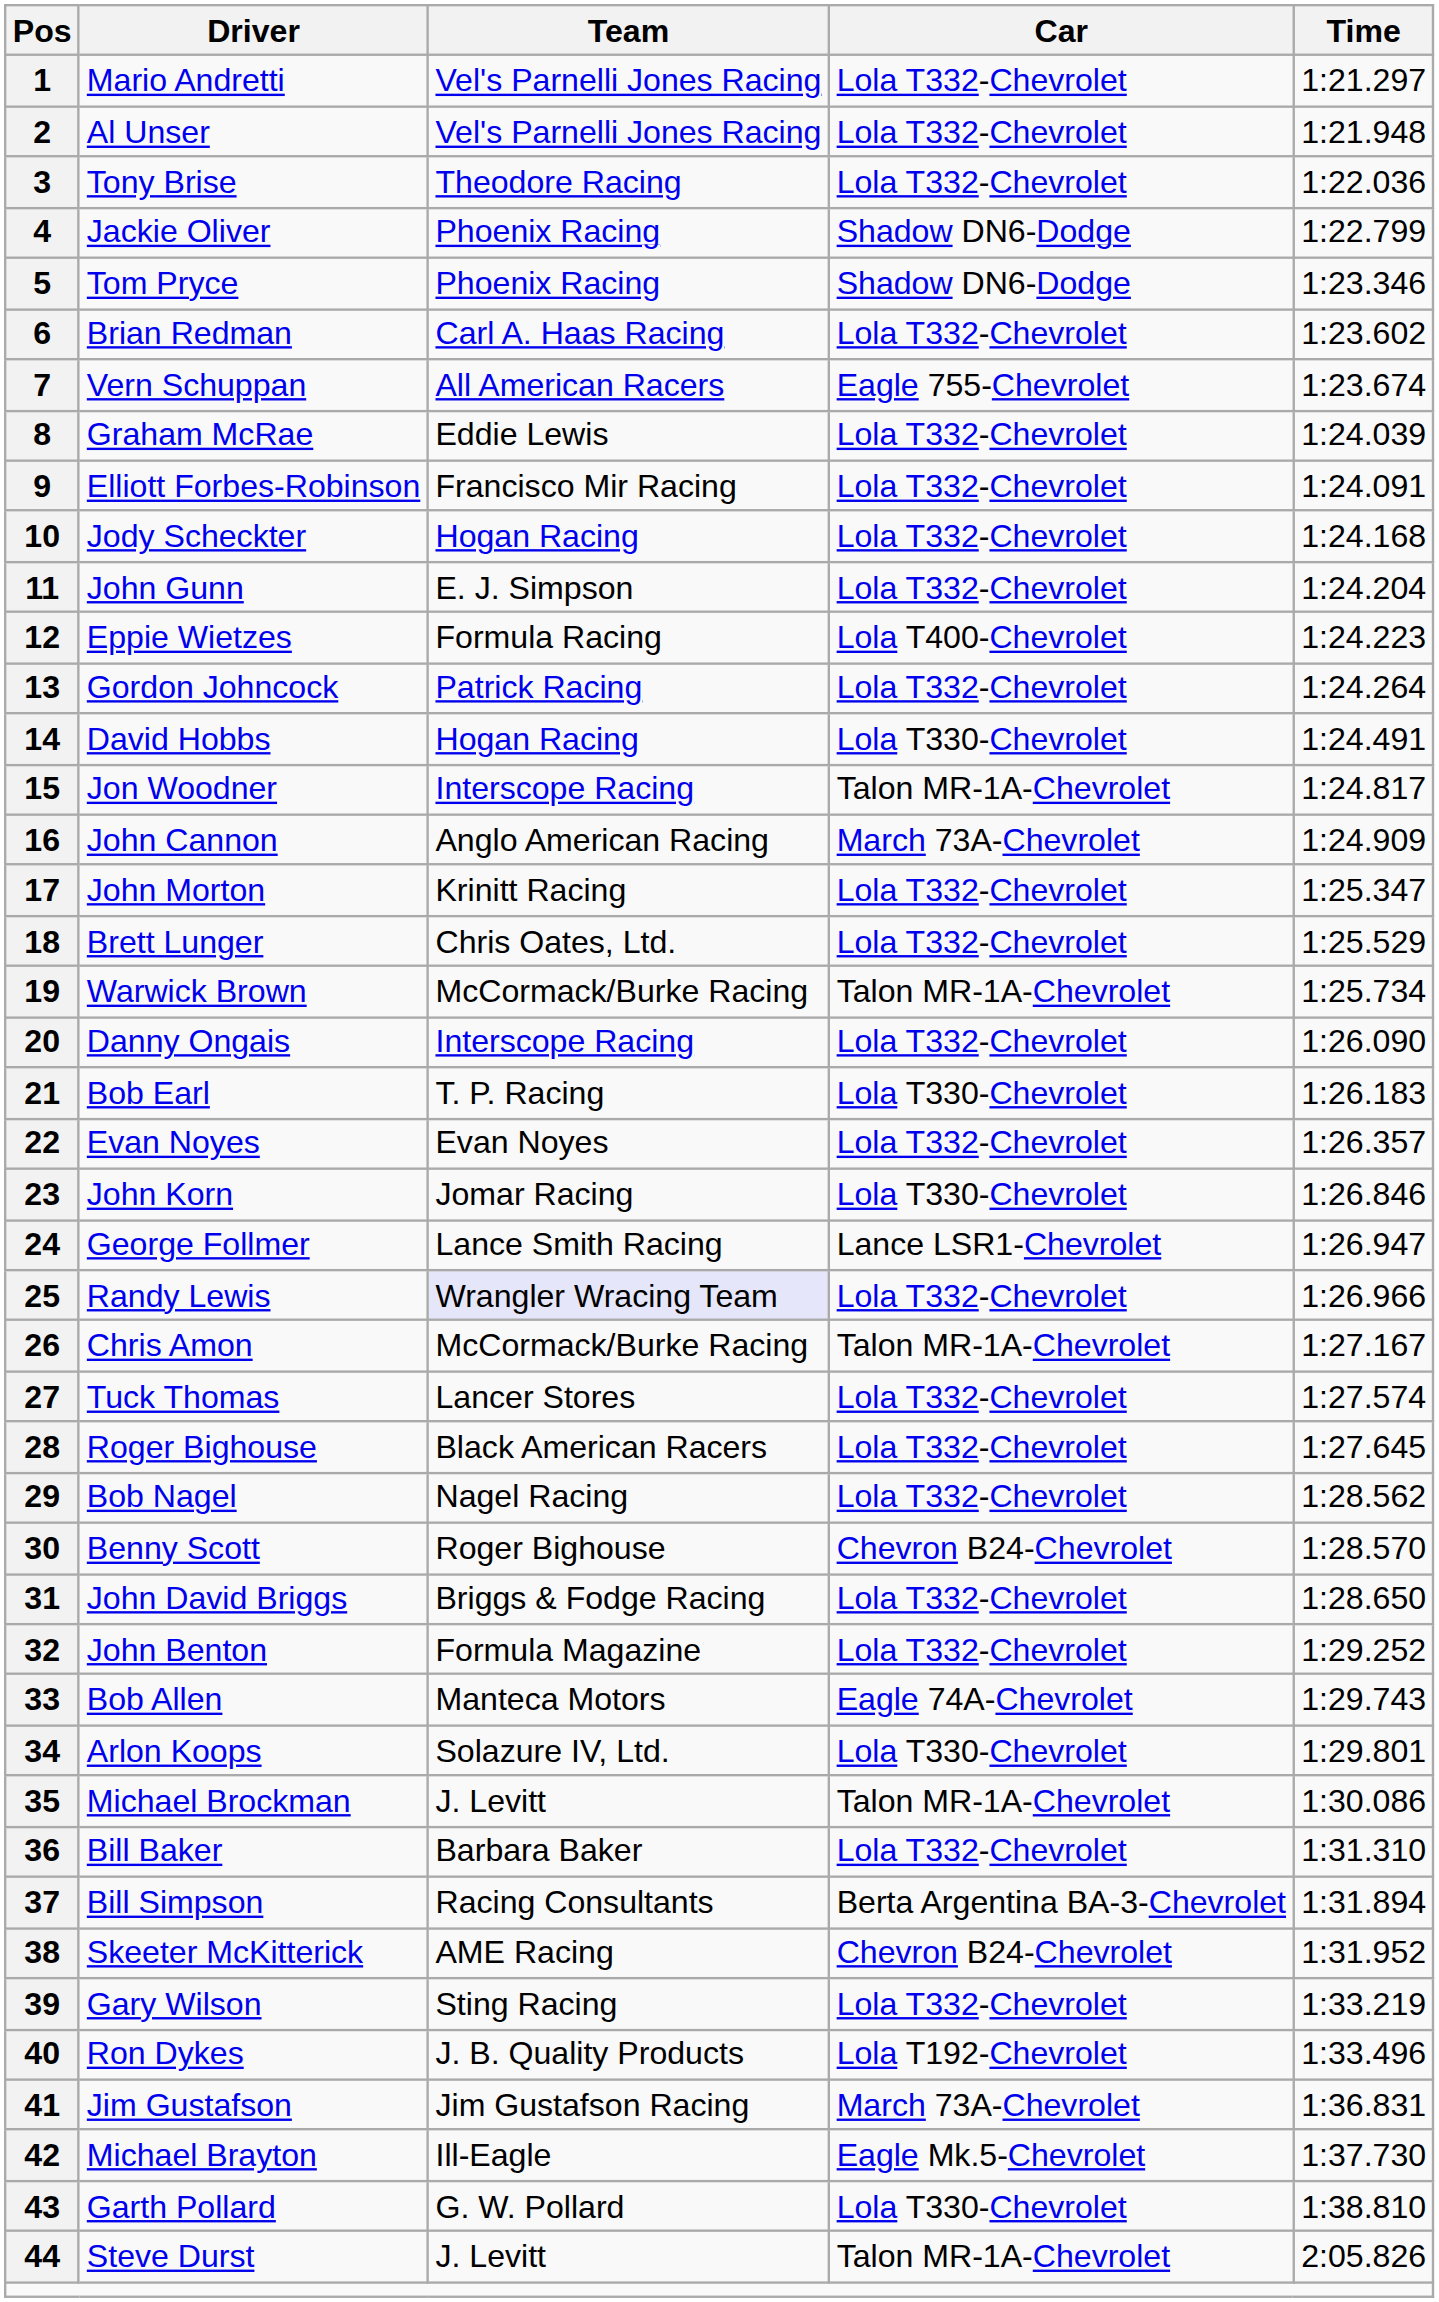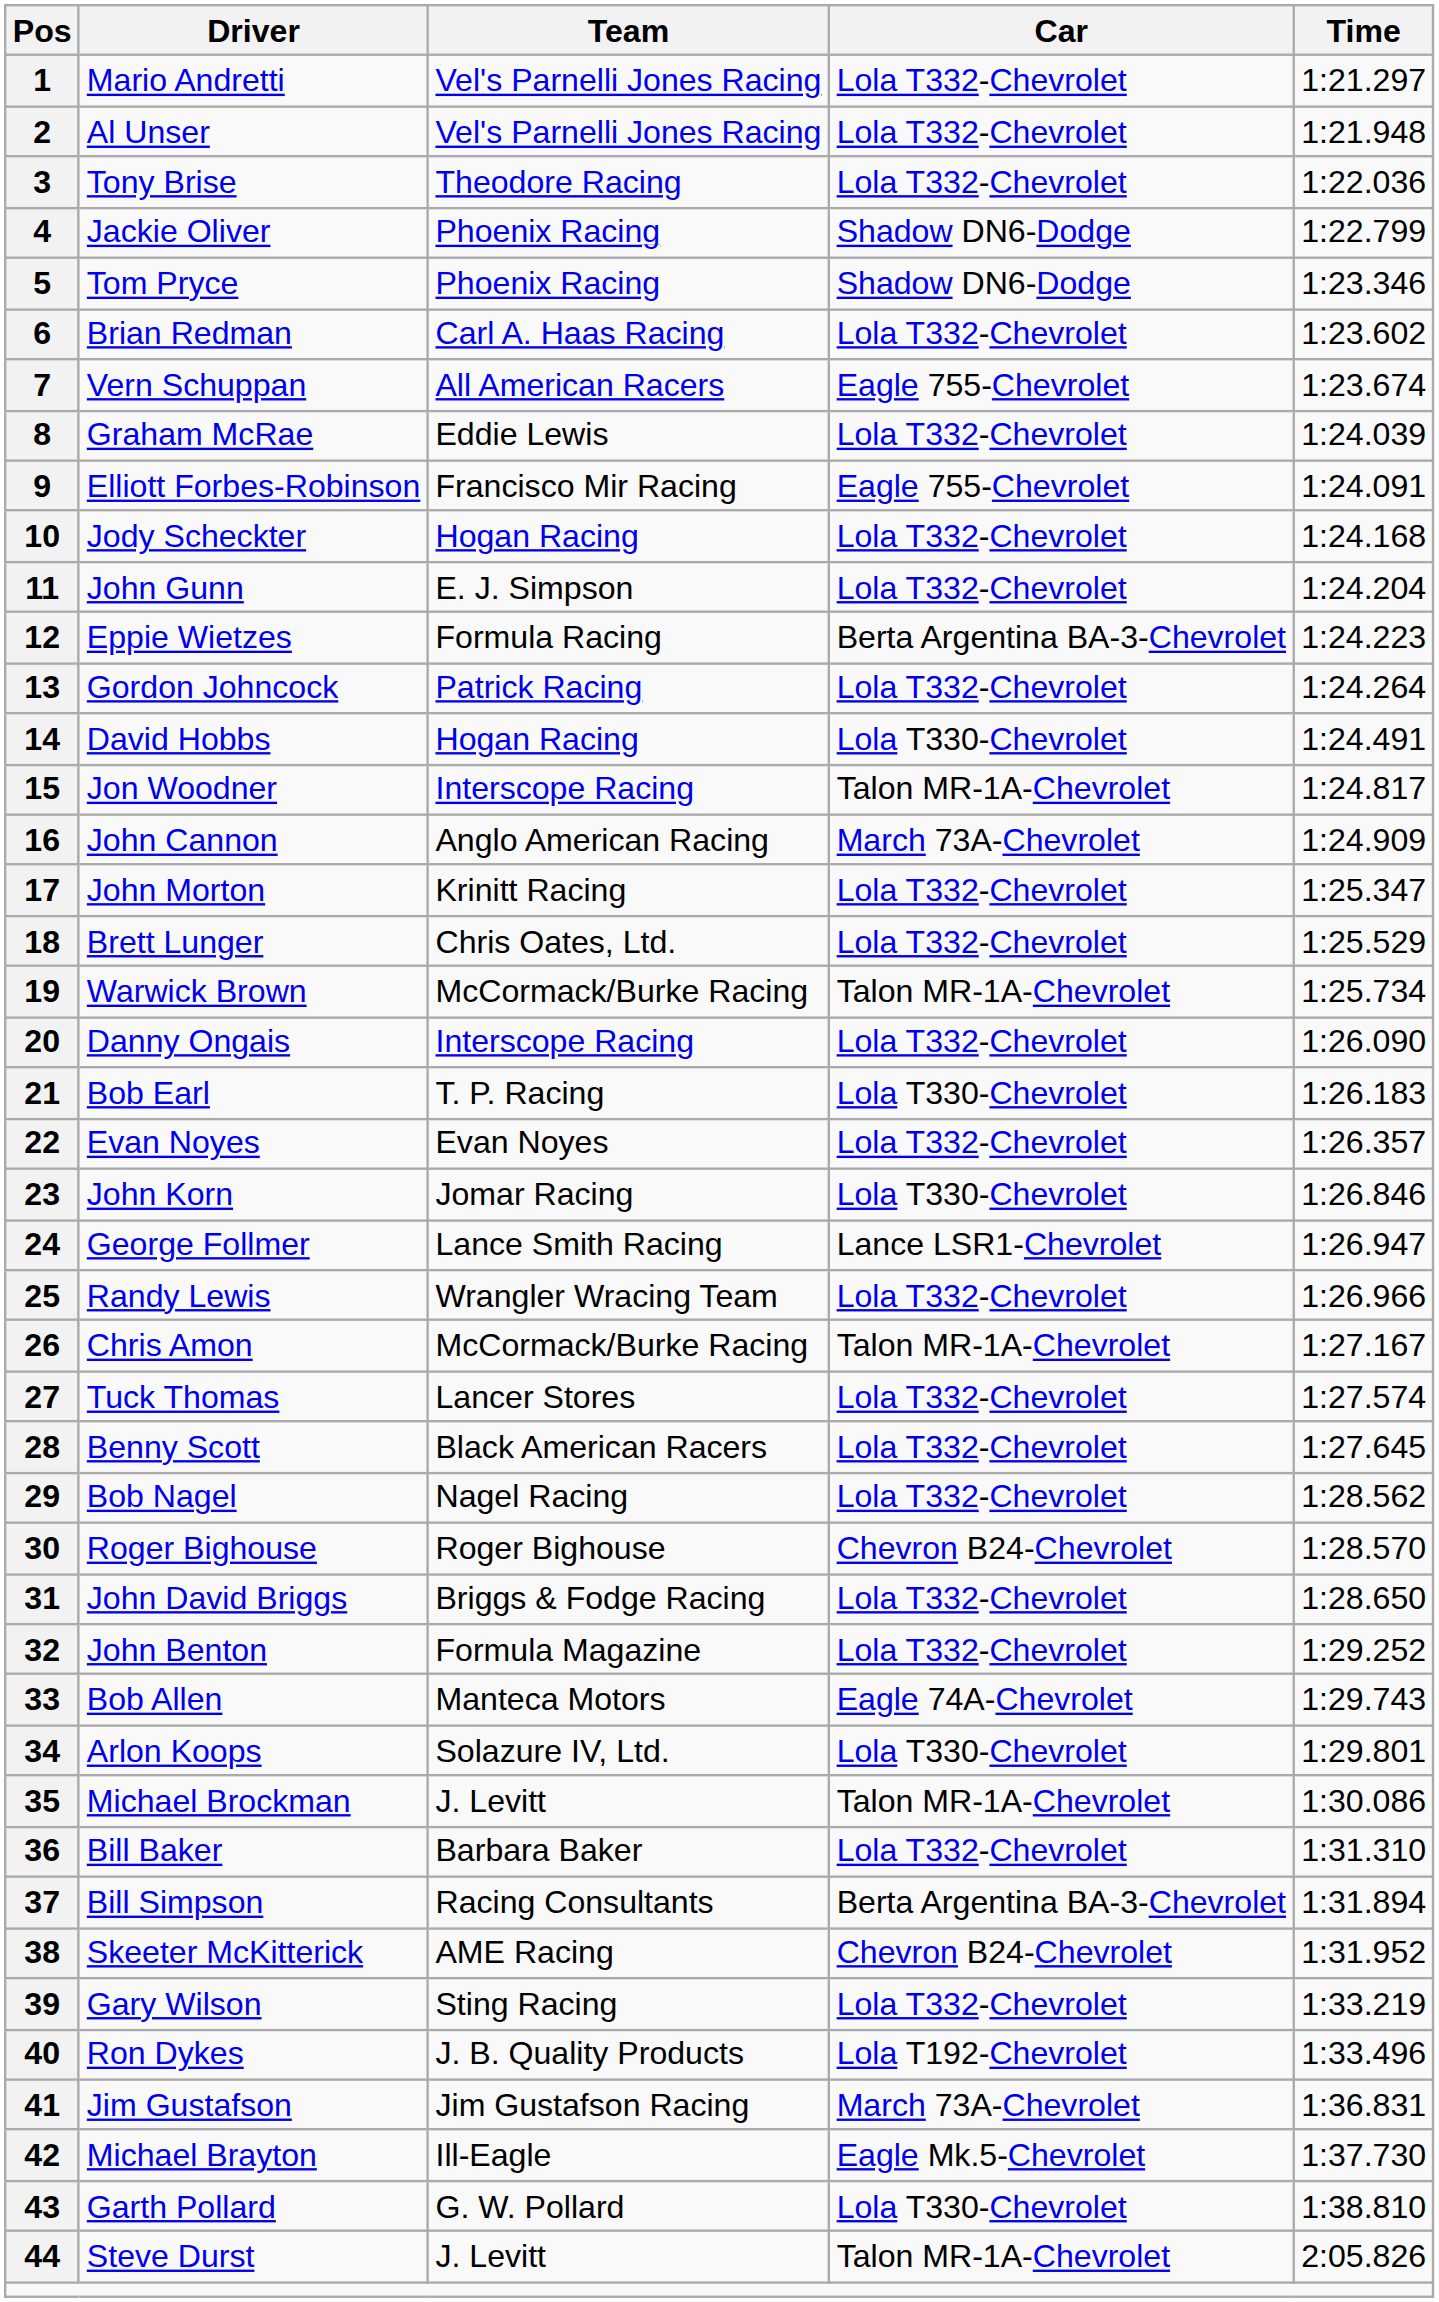 <table class="wikitable" style="font-size:85%;">
 <tr>
 <th>Pos</th>
 <th>Driver</th>
 <th>Team</th>
 <th>Car</th>
 <th>Time</th>
 </tr>
 <tr>
 <th>1</th>
 <td> <a href='#'>Mario Andretti</a></td>
 <td><a href='#'>Vel's Parnelli Jones Racing</a></td>
 <td><a href='#'>Lola T332</a>-<a href='#'>Chevrolet</a></td>
 <td>1:21.297</td>
 </tr>
 <tr>
 <th>2</th>
 <td> <a href='#'>Al Unser</a></td>
 <td><a href='#'>Vel's Parnelli Jones Racing</a></td>
 <td><a href='#'>Lola T332</a>-<a href='#'>Chevrolet</a></td>
 <td>1:21.948</td>
 </tr>
 <tr>
 <th>3</th>
 <td> <a href='#'>Tony Brise</a></td>
 <td><a href='#'>Theodore Racing</a></td>
 <td><a href='#'>Lola T332</a>-<a href='#'>Chevrolet</a></td>
 <td>1:22.036</td>
 </tr>
 <tr>
 <th>4</th>
 <td> <a href='#'>Jackie Oliver</a></td>
 <td><a href='#'>Phoenix Racing</a></td>
 <td><a href='#'>Shadow</a> DN6-<a href='#'>Dodge</a></td>
 <td>1:22.799</td>
 </tr>
 <tr>
 <th>5</th>
 <td> <a href='#'>Tom Pryce</a></td>
 <td><a href='#'>Phoenix Racing</a></td>
 <td><a href='#'>Shadow</a> DN6-<a href='#'>Dodge</a></td>
 <td>1:23.346</td>
 </tr>
 <tr>
 <th>6</th>
 <td> <a href='#'>Brian Redman</a></td>
 <td><a href='#'>Carl A. Haas Racing</a></td>
 <td><a href='#'>Lola T332</a>-<a href='#'>Chevrolet</a></td>
 <td>1:23.602</td>
 </tr>
 <tr>
 <th>7</th>
 <td> <a href='#'>Vern Schuppan</a></td>
 <td><a href='#'>All American Racers</a></td>
 <td><a href='#'>Eagle</a> 755-<a href='#'>Chevrolet</a></td>
 <td>1:23.674</td>
 </tr>
 <tr>
 <th>8</th>
 <td> <a href='#'>Graham McRae</a></td>
 <td>Eddie Lewis</td>
 <td><a href='#'>Lola T332</a>-<a href='#'>Chevrolet</a></td>
 <td>1:24.039</td>
 </tr>
 <tr>
 <th>9</th>
 <td> <a href='#'>Elliott Forbes-Robinson</a></td>
 <td>Francisco Mir Racing</td>
-<td><a href='#'>Lola T332</a>-<a href='#'>Chevrolet</a></td>
+<td><a href='#'>Eagle</a> 755-<a href='#'>Chevrolet</a></td>
 <td>1:24.091</td>
 </tr>
 <tr>
 <th>10</th>
 <td> <a href='#'>Jody Scheckter</a></td>
 <td><a href='#'>Hogan Racing</a></td>
 <td><a href='#'>Lola T332</a>-<a href='#'>Chevrolet</a></td>
 <td>1:24.168</td>
 </tr>
 <tr>
 <th>11</th>
 <td> <a href='#'>John Gunn</a></td>
 <td>E. J. Simpson</td>
 <td><a href='#'>Lola T332</a>-<a href='#'>Chevrolet</a></td>
 <td>1:24.204</td>
 </tr>
 <tr>
 <th>12</th>
 <td> <a href='#'>Eppie Wietzes</a></td>
 <td>Formula Racing</td>
-<td><a href='#'>Lola</a> T400-<a href='#'>Chevrolet</a></td>
+<td>Berta Argentina BA-3-<a href='#'>Chevrolet</a></td>
 <td>1:24.223</td>
 </tr>
 <tr>
 <th>13</th>
 <td> <a href='#'>Gordon Johncock</a></td>
 <td><a href='#'>Patrick Racing</a></td>
 <td><a href='#'>Lola T332</a>-<a href='#'>Chevrolet</a></td>
 <td>1:24.264</td>
 </tr>
 <tr>
 <th>14</th>
 <td> <a href='#'>David Hobbs</a></td>
 <td><a href='#'>Hogan Racing</a></td>
 <td><a href='#'>Lola</a> T330-<a href='#'>Chevrolet</a></td>
 <td>1:24.491</td>
 </tr>
 <tr>
 <th>15</th>
 <td> <a href='#'>Jon Woodner</a></td>
 <td><a href='#'>Interscope Racing</a></td>
 <td>Talon MR-1A-<a href='#'>Chevrolet</a></td>
 <td>1:24.817</td>
 </tr>
 <tr>
 <th>16</th>
 <td> <a href='#'>John Cannon</a></td>
 <td>Anglo American Racing</td>
 <td><a href='#'>March</a> 73A-<a href='#'>Chevrolet</a></td>
 <td>1:24.909</td>
 </tr>
 <tr>
 <th>17</th>
 <td> <a href='#'>John Morton</a></td>
 <td>Krinitt Racing</td>
 <td><a href='#'>Lola T332</a>-<a href='#'>Chevrolet</a></td>
 <td>1:25.347</td>
 </tr>
 <tr>
 <th>18</th>
 <td> <a href='#'>Brett Lunger</a></td>
 <td>Chris Oates, Ltd.</td>
 <td><a href='#'>Lola T332</a>-<a href='#'>Chevrolet</a></td>
 <td>1:25.529</td>
 </tr>
 <tr>
 <th>19</th>
 <td> <a href='#'>Warwick Brown</a></td>
 <td>McCormack/Burke Racing</td>
 <td>Talon MR-1A-<a href='#'>Chevrolet</a></td>
 <td>1:25.734</td>
 </tr>
 <tr>
 <th>20</th>
 <td> <a href='#'>Danny Ongais</a></td>
 <td><a href='#'>Interscope Racing</a></td>
 <td><a href='#'>Lola T332</a>-<a href='#'>Chevrolet</a></td>
 <td>1:26.090</td>
 </tr>
 <tr>
 <th>21</th>
 <td> <a href='#'>Bob Earl</a></td>
 <td>T. P. Racing</td>
 <td><a href='#'>Lola</a> T330-<a href='#'>Chevrolet</a></td>
 <td>1:26.183</td>
 </tr>
 <tr>
 <th>22</th>
 <td> <a href='#'>Evan Noyes</a></td>
 <td>Evan Noyes</td>
 <td><a href='#'>Lola T332</a>-<a href='#'>Chevrolet</a></td>
 <td>1:26.357</td>
 </tr>
 <tr>
 <th>23</th>
 <td> <a href='#'>John Korn</a></td>
 <td>Jomar Racing</td>
 <td><a href='#'>Lola</a> T330-<a href='#'>Chevrolet</a></td>
 <td>1:26.846</td>
 </tr>
 <tr>
 <th>24</th>
 <td> <a href='#'>George Follmer</a></td>
 <td>Lance Smith Racing</td>
 <td>Lance LSR1-<a href='#'>Chevrolet</a></td>
 <td>1:26.947</td>
 </tr>
 <tr>
 <th>25</th>
 <td> <a href='#'>Randy Lewis</a></td>
-<td style="background: lavender;">Wrangler Wracing Team</td>
+<td>Wrangler Wracing Team</td>
 <td><a href='#'>Lola T332</a>-<a href='#'>Chevrolet</a></td>
 <td>1:26.966</td>
 </tr>
 <tr>
 <th>26</th>
 <td> <a href='#'>Chris Amon</a></td>
 <td>McCormack/Burke Racing</td>
 <td>Talon MR-1A-<a href='#'>Chevrolet</a></td>
 <td>1:27.167</td>
 </tr>
 <tr>
 <th>27</th>
 <td> <a href='#'>Tuck Thomas</a></td>
 <td>Lancer Stores</td>
 <td><a href='#'>Lola T332</a>-<a href='#'>Chevrolet</a></td>
 <td>1:27.574</td>
 </tr>
 <tr>
 <th>28</th>
-<td> <a href='#'>Roger Bighouse</a></td>
+<td> <a href='#'>Benny Scott</a></td>
 <td>Black American Racers</td>
 <td><a href='#'>Lola T332</a>-<a href='#'>Chevrolet</a></td>
 <td>1:27.645</td>
 </tr>
 <tr>
 <th>29</th>
 <td> <a href='#'>Bob Nagel</a></td>
 <td>Nagel Racing</td>
 <td><a href='#'>Lola T332</a>-<a href='#'>Chevrolet</a></td>
 <td>1:28.562</td>
 </tr>
 <tr>
 <th>30</th>
-<td> <a href='#'>Benny Scott</a></td>
+<td> <a href='#'>Roger Bighouse</a></td>
 <td>Roger Bighouse</td>
 <td><a href='#'>Chevron</a> B24-<a href='#'>Chevrolet</a></td>
 <td>1:28.570</td>
 </tr>
 <tr>
 <th>31</th>
 <td> <a href='#'>John David Briggs</a></td>
 <td>Briggs & Fodge Racing</td>
 <td><a href='#'>Lola T332</a>-<a href='#'>Chevrolet</a></td>
 <td>1:28.650</td>
 </tr>
 <tr>
 <th>32</th>
 <td> <a href='#'>John Benton</a></td>
 <td>Formula Magazine</td>
 <td><a href='#'>Lola T332</a>-<a href='#'>Chevrolet</a></td>
 <td>1:29.252</td>
 </tr>
 <tr>
 <th>33</th>
 <td> <a href='#'>Bob Allen</a></td>
 <td>Manteca Motors</td>
 <td><a href='#'>Eagle</a> 74A-<a href='#'>Chevrolet</a></td>
 <td>1:29.743</td>
 </tr>
 <tr>
 <th>34</th>
 <td> <a href='#'>Arlon Koops</a></td>
 <td>Solazure IV, Ltd.</td>
 <td><a href='#'>Lola</a> T330-<a href='#'>Chevrolet</a></td>
 <td>1:29.801</td>
 </tr>
 <tr>
 <th>35</th>
 <td> <a href='#'>Michael Brockman</a></td>
 <td>J. Levitt</td>
 <td>Talon MR-1A-<a href='#'>Chevrolet</a></td>
 <td>1:30.086</td>
 </tr>
 <tr>
 <th>36</th>
 <td> <a href='#'>Bill Baker</a></td>
 <td>Barbara Baker</td>
 <td><a href='#'>Lola T332</a>-<a href='#'>Chevrolet</a></td>
 <td>1:31.310</td>
 </tr>
 <tr>
 <th>37</th>
 <td> <a href='#'>Bill Simpson</a></td>
 <td>Racing Consultants</td>
 <td>Berta Argentina BA-3-<a href='#'>Chevrolet</a></td>
 <td>1:31.894</td>
 </tr>
 <tr>
 <th>38</th>
 <td> <a href='#'>Skeeter McKitterick</a></td>
 <td>AME Racing</td>
 <td><a href='#'>Chevron</a> B24-<a href='#'>Chevrolet</a></td>
 <td>1:31.952</td>
 </tr>
 <tr>
 <th>39</th>
 <td> <a href='#'>Gary Wilson</a></td>
 <td>Sting Racing</td>
 <td><a href='#'>Lola T332</a>-<a href='#'>Chevrolet</a></td>
 <td>1:33.219</td>
 </tr>
 <tr>
 <th>40</th>
 <td> <a href='#'>Ron Dykes</a></td>
 <td>J. B. Quality Products</td>
 <td><a href='#'>Lola</a> T192-<a href='#'>Chevrolet</a></td>
 <td>1:33.496</td>
 </tr>
 <tr>
 <th>41</th>
 <td> <a href='#'>Jim Gustafson</a></td>
 <td>Jim Gustafson Racing</td>
 <td><a href='#'>March</a> 73A-<a href='#'>Chevrolet</a></td>
 <td>1:36.831</td>
 </tr>
 <tr>
 <th>42</th>
 <td> <a href='#'>Michael Brayton</a></td>
 <td>Ill-Eagle</td>
 <td><a href='#'>Eagle</a> Mk.5-<a href='#'>Chevrolet</a></td>
 <td>1:37.730</td>
 </tr>
 <tr>
 <th>43</th>
 <td> <a href='#'>Garth Pollard</a></td>
 <td>G. W. Pollard</td>
 <td><a href='#'>Lola</a> T330-<a href='#'>Chevrolet</a></td>
 <td>1:38.810</td>
 </tr>
 <tr>
 <th>44</th>
 <td> <a href='#'>Steve Durst</a></td>
 <td>J. Levitt</td>
 <td>Talon MR-1A-<a href='#'>Chevrolet</a></td>
 <td>2:05.826</td>
 </tr>
 <tr>
 <td colspan=5 align=center></td>
 </tr>
 </table>
